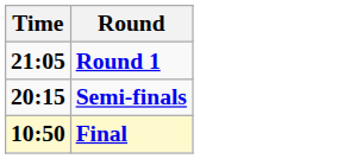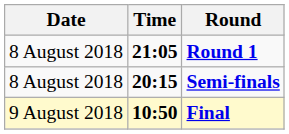 <table class="wikitable">
 <tr>
+<th>Date</th>
 <th>Time</th>
 <th>Round</th>
 </tr>
 <tr>
+<td>8 August 2018</td>
 <td><strong>21:05</strong></td>
 <td><strong><a href='#'>Round 1</a></strong></td>
 </tr>
 <tr>
+<td>8 August 2018</td>
 <td><strong>20:15</strong></td>
 <td><strong><a href='#'>Semi-finals</a></strong></td>
 </tr>
 <tr style=background:lemonchiffon>
+<td>9 August 2018</td>
 <td><strong>10:50</strong></td>
 <td><strong><a href='#'>Final</a></strong></td>
 </tr>
 </table>
